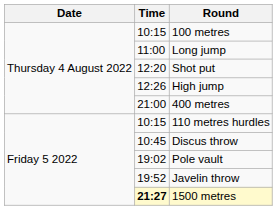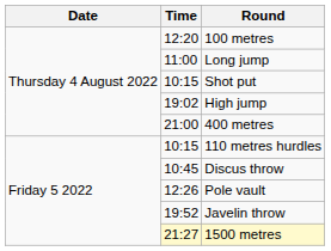 <table class="wikitable">
 <tr>
 <th>Date</th>
 <th>Time</th>
 <th>Round</th>
 </tr>
 <tr>
 <td rowspan=5>Thursday 4 August 2022</td>
-<td>10:15</td>
+<td>12:20</td>
 <td>100 metres</td>
 </tr>
 <tr>
 <td>11:00</td>
 <td>Long jump</td>
 </tr>
 <tr>
-<td>12:20</td>
+<td>10:15</td>
 <td>Shot put</td>
 </tr>
 <tr>
-<td>12:26</td>
+<td>19:02</td>
 <td>High jump</td>
 </tr>
 <tr>
 <td>21:00</td>
 <td>400 metres</td>
 </tr>
 <tr>
 <td rowspan=5>Friday 5 2022</td>
 <td>10:15</td>
 <td>110 metres hurdles</td>
 </tr>
 <tr>
 <td>10:45</td>
 <td>Discus throw</td>
 </tr>
 <tr>
-<td>19:02</td>
+<td>12:26</td>
 <td>Pole vault</td>
 </tr>
 <tr>
 <td>19:52</td>
 <td>Javelin throw</td>
 </tr>
 <tr>
-<td style=background:lemonchiffon><strong>21:27</strong></td>
+<td style=background:lemonchiffon>21:27</td>
 <td style=background:lemonchiffon>1500 metres</td>
 </tr>
 </table>
